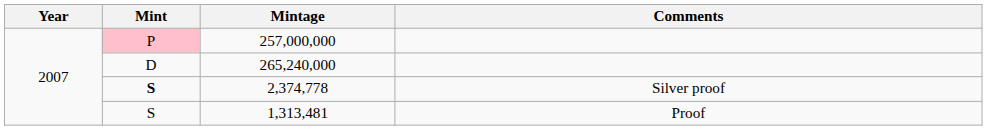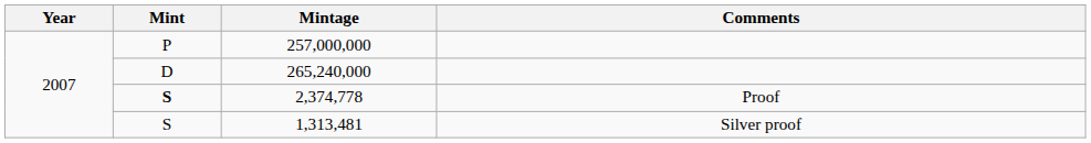 <table class="wikitable sortable" style="min-width:65%; text-align:center;">
 <tr>
 <th width="10%">Year</th>
 <th width="10%">Mint</th>
 <th width="20%">Mintage</th>
 <th width="60%">Comments</th>
 </tr>
 <tr>
 <td rowspan="4">2007</td>
-<td style="background: pink;">P</td>
+<td>P</td>
 <td>257,000,000</td>
 <td></td>
 </tr>
 <tr>
 <td>D</td>
 <td>265,240,000</td>
 <td></td>
 </tr>
 <tr>
 <td><strong>S</strong></td>
 <td>2,374,778</td>
-<td>Silver proof</td>
+<td>Proof</td>
 </tr>
 <tr>
 <td>S</td>
 <td>1,313,481</td>
-<td>Proof</td>
+<td>Silver proof</td>
 </tr>
 </table>
